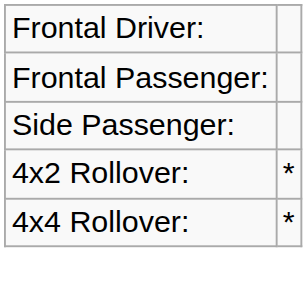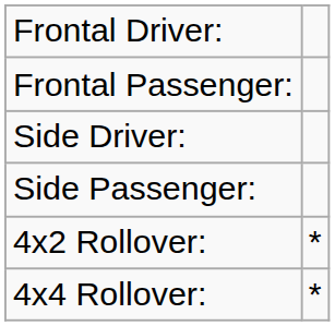 <table class="wikitable">
 <tr>
 <td>Frontal Driver:</td>
 <td></td>
 </tr>
 <tr>
 <td>Frontal Passenger:</td>
+<td></td>
+</tr>
+<tr>
+<td>Side Driver:</td>
 <td></td>
 </tr>
 <tr>
 <td>Side Passenger:</td>
 <td></td>
 </tr>
 <tr>
 <td>4x2 Rollover:</td>
 <td>*</td>
 </tr>
 <tr>
 <td>4x4 Rollover:</td>
 <td>*</td>
 </tr>
 </table>
